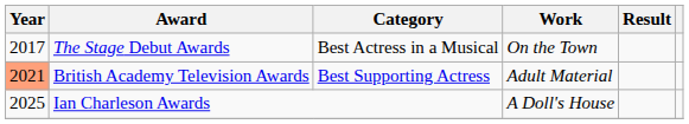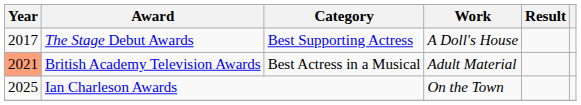 <table class="wikitable plainrowheaders">
 <tr>
 <th>Year</th>
 <th>Award</th>
 <th>Category</th>
 <th>Work</th>
 <th>Result</th>
 <th></th>
 </tr>
 <tr>
 <td>2017</td>
 <td><a href='#'><em>The Stage</em> Debut Awards</a></td>
-<td>Best Actress in a Musical</td>
-<td><em>On the Town</em></td>
+<td><a href='#'>Best Supporting Actress</a></td>
+<td><em>A Doll's House</em></td>
 <td></td>
 <td></td>
 </tr>
 <tr>
 <td style="background: lightsalmon;">2021</td>
 <td><a href='#'>British Academy Television Awards</a></td>
-<td><a href='#'>Best Supporting Actress</a></td>
+<td>Best Actress in a Musical</td>
 <td><em>Adult Material</em></td>
 <td></td>
 <td></td>
 </tr>
 <tr>
 <td>2025</td>
 <td colspan="2"><a href='#'>Ian Charleson Awards</a></td>
-<td><em>A Doll's House</em></td>
+<td><em>On the Town</em></td>
 <td></td>
 <td></td>
 </tr>
 <tr>
 </tr>
 </table>
